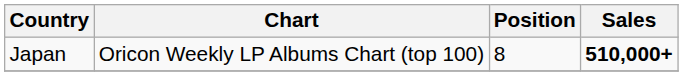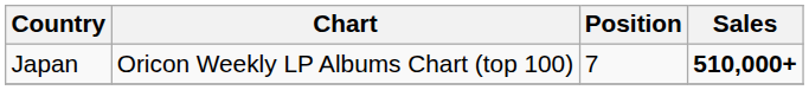 <table class="wikitable">
 <tr>
 <th>Country</th>
 <th>Chart</th>
 <th>Position</th>
 <th>Sales</th>
 </tr>
 <tr>
 <td>Japan</td>
 <td>Oricon Weekly LP Albums Chart (top 100)</td>
-<td>8</td>
+<td>7</td>
 <td><strong>510,000+</strong></td>
 </tr>
 <tr>
 </tr>
 </table>
